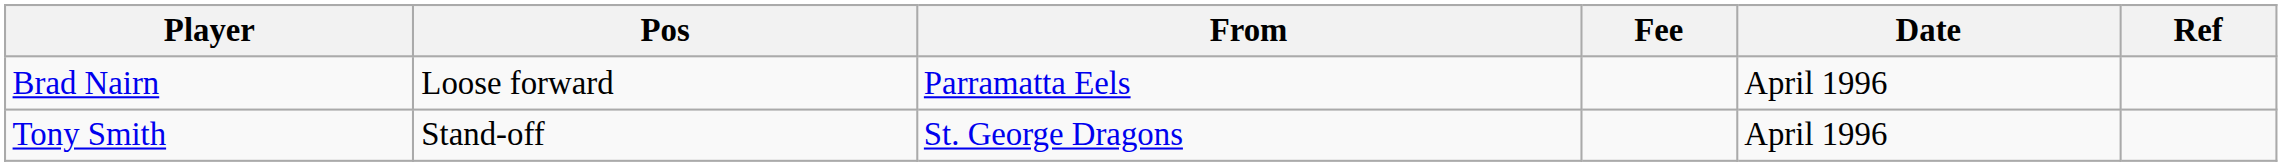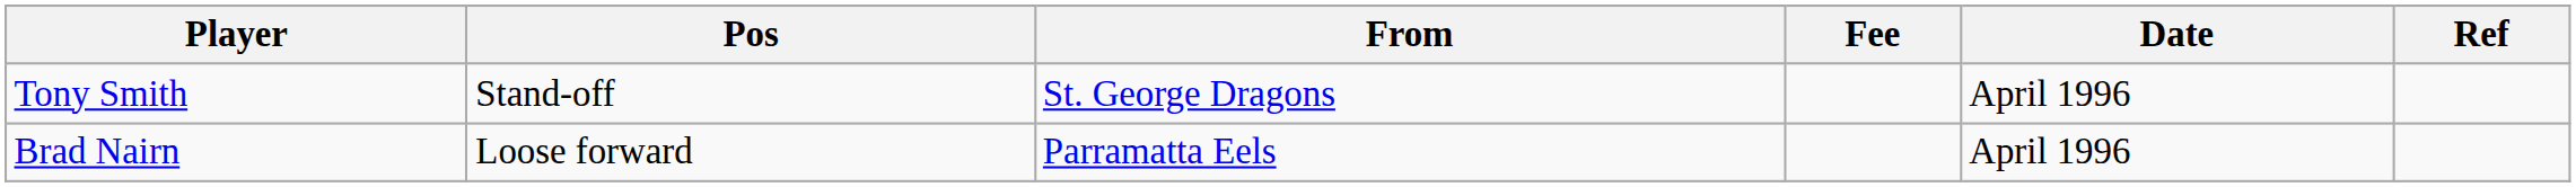 <table class="wikitable" style="text-align:center; width:70%; text-align:left">
 <tr>
 <th><strong>Player</strong></th>
 <th><strong>Pos</strong></th>
 <th><strong>From</strong></th>
 <th><strong>Fee</strong></th>
 <th><strong>Date</strong></th>
 <th><strong>Ref</strong></th>
 </tr>
 <tr --->
+<td><a href='#'>Tony Smith</a></td>
+<td>Stand-off</td>
+<td><a href='#'>St. George Dragons</a></td>
+<td></td>
+<td>April 1996</td>
+<td></td>
+</tr>
+<tr --->
 <td><a href='#'>Brad Nairn</a></td>
 <td>Loose forward</td>
 <td><a href='#'>Parramatta Eels</a></td>
 <td></td>
 <td>April 1996</td>
 <td></td>
 </tr>
-<tr --->
-<td><a href='#'>Tony Smith</a></td>
-<td>Stand-off</td>
-<td><a href='#'>St. George Dragons</a></td>
-<td></td>
-<td>April 1996</td>
-<td></td>
-</tr>
 </table>
